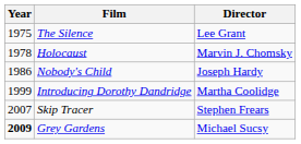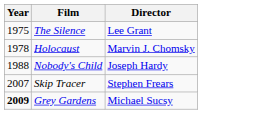 <table class="wikitable">
 <tr>
 <th>Year</th>
 <th>Film</th>
 <th>Director</th>
 </tr>
 <tr>
 <td>1975</td>
 <td><em><a href='#'>The Silence</a></em></td>
 <td><a href='#'>Lee Grant</a></td>
 </tr>
 <tr>
 <td>1978</td>
 <td><em><a href='#'>Holocaust</a></em></td>
 <td><a href='#'>Marvin J. Chomsky</a></td>
 </tr>
 <tr>
-<td>1986</td>
+<td>1988</td>
 <td><em><a href='#'>Nobody's Child</a></em></td>
 <td><a href='#'>Joseph Hardy</a></td>
-</tr>
-<tr>
-<td>1999</td>
-<td><em><a href='#'>Introducing Dorothy Dandridge</a></em></td>
-<td><a href='#'>Martha Coolidge</a></td>
 </tr>
 <tr>
 <td>2007</td>
 <td><em>Skip Tracer</em></td>
 <td><a href='#'>Stephen Frears</a></td>
 </tr>
 <tr>
 <td><strong>2009</strong></td>
 <td><em><a href='#'>Grey Gardens</a></em></td>
 <td><a href='#'>Michael Sucsy</a></td>
 </tr>
 </table>
